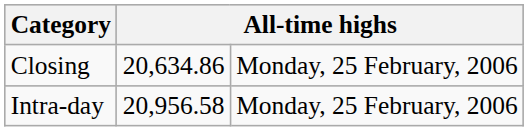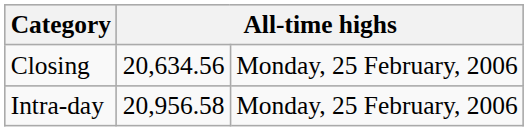 <table class="wikitable">
 <tr>
 <th>Category</th>
 <th colspan="2">All-time highs</th>
 </tr>
 <tr>
 <td>Closing</td>
-<td>20,634.86</td>
+<td>20,634.56</td>
 <td>Monday, 25 February, 2006</td>
 </tr>
 <tr>
 <td>Intra-day</td>
 <td>20,956.58</td>
 <td>Monday, 25 February, 2006</td>
 </tr>
 </table>
